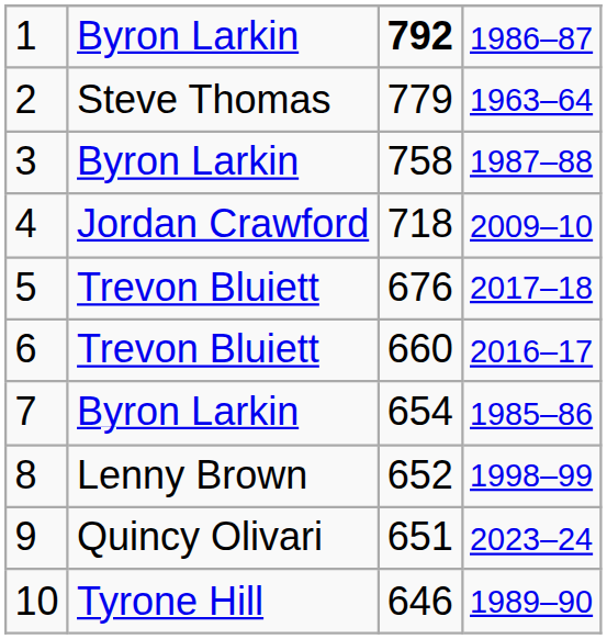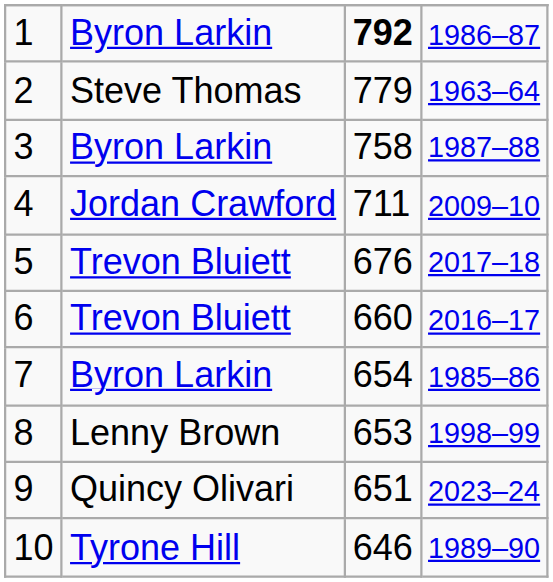 <table class="wikitable">
 <tr>
 </tr>
 <tr>
 <td>1</td>
 <td><a href='#'>Byron Larkin</a></td>
 <td><strong>792</strong></td>
 <td style="font-size:80%;"><a href='#'>1986–87</a></td>
 </tr>
 <tr>
 <td>2</td>
 <td>Steve Thomas</td>
 <td>779</td>
 <td style="font-size:80%;"><a href='#'>1963–64</a></td>
 </tr>
 <tr>
 <td>3</td>
 <td><a href='#'>Byron Larkin</a></td>
 <td>758</td>
 <td style="font-size:80%;"><a href='#'>1987–88</a></td>
 </tr>
 <tr>
 <td>4</td>
 <td><a href='#'>Jordan Crawford</a></td>
-<td>718</td>
+<td>711</td>
 <td style="font-size:80%;"><a href='#'>2009–10</a></td>
 </tr>
 <tr>
 <td>5</td>
 <td><a href='#'>Trevon Bluiett</a></td>
 <td>676</td>
 <td style="font-size:80%;"><a href='#'>2017–18</a></td>
 </tr>
 <tr>
 <td>6</td>
 <td><a href='#'>Trevon Bluiett</a></td>
 <td>660</td>
 <td style="font-size:80%;"><a href='#'>2016–17</a></td>
 </tr>
 <tr>
 <td>7</td>
 <td><a href='#'>Byron Larkin</a></td>
 <td>654</td>
 <td style="font-size:80%;"><a href='#'>1985–86</a></td>
 </tr>
 <tr>
 <td>8</td>
 <td>Lenny Brown</td>
-<td>652</td>
+<td>653</td>
 <td style="font-size:80%;"><a href='#'>1998–99</a></td>
 </tr>
 <tr>
 <td>9</td>
 <td>Quincy Olivari</td>
 <td>651</td>
 <td style="font-size:80%;"><a href='#'>2023–24</a></td>
 </tr>
 <tr>
 <td>10</td>
 <td><a href='#'>Tyrone Hill</a></td>
 <td>646</td>
 <td style="font-size:80%;"><a href='#'>1989–90</a></td>
 </tr>
 </table>
